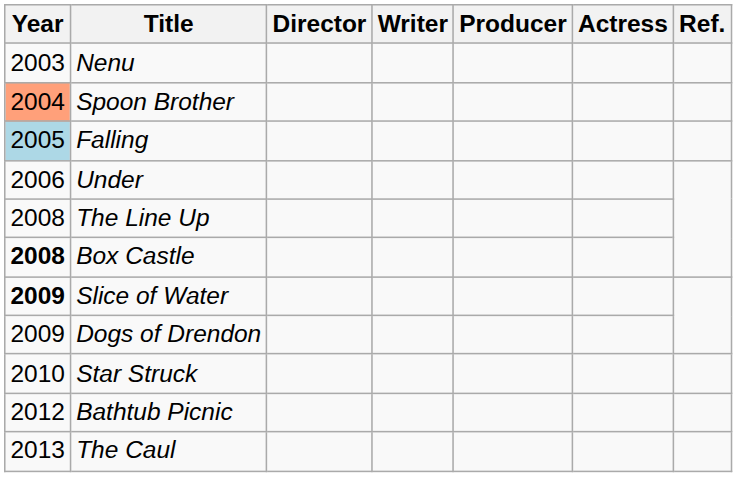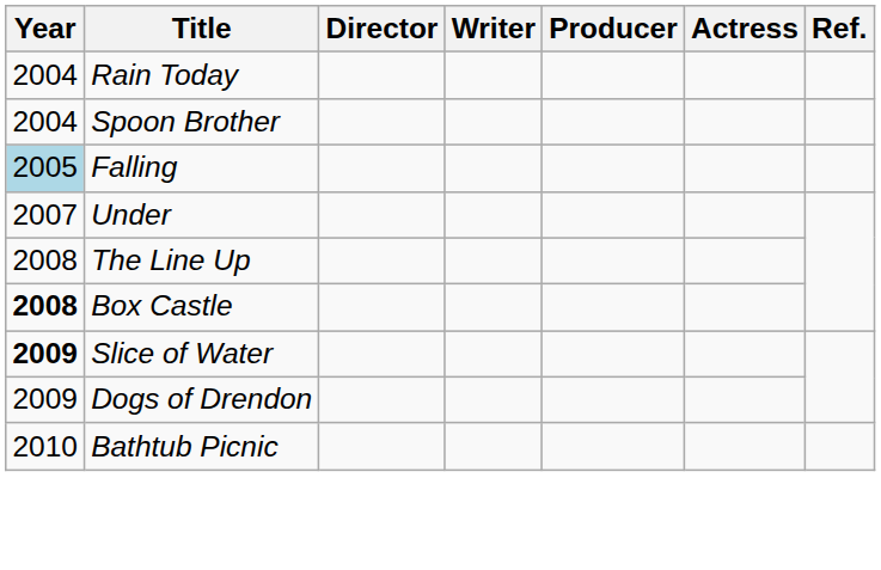 <table class="wikitable">
 <tr>
 <th>Year</th>
 <th>Title</th>
 <th>Director</th>
 <th>Writer</th>
 <th>Producer</th>
 <th>Actress</th>
 <th>Ref.</th>
 </tr>
 <tr>
-<td>2003</td>
-<td><em>Nenu</em></td>
+<td>2004</td>
+<td><em>Rain Today</em></td>
 <td></td>
 <td></td>
 <td></td>
 <td></td>
 <td></td>
 </tr>
 <tr>
-<td style="background: lightsalmon;">2004</td>
+<td>2004</td>
 <td><em>Spoon Brother</em></td>
 <td></td>
 <td></td>
 <td></td>
 <td></td>
 <td></td>
 </tr>
 <tr>
 <td style="background: lightblue;">2005</td>
 <td><em>Falling</em></td>
 <td></td>
 <td></td>
 <td></td>
 <td></td>
 <td></td>
 </tr>
 <tr>
-<td>2006</td>
+<td>2007</td>
 <td><em>Under</em></td>
 <td></td>
 <td></td>
 <td></td>
 <td></td>
 <td rowspan=3></td>
 </tr>
 <tr>
 <td>2008</td>
 <td><em>The Line Up</em></td>
 <td></td>
 <td></td>
 <td></td>
 <td></td>
 </tr>
 <tr>
 <td><strong>2008</strong></td>
 <td><em>Box Castle</em></td>
 <td></td>
 <td></td>
 <td></td>
 <td></td>
 </tr>
 <tr>
 <td><strong>2009</strong></td>
 <td><em>Slice of Water</em></td>
 <td></td>
 <td></td>
 <td></td>
 <td></td>
 <td rowspan=2></td>
 </tr>
 <tr>
 <td>2009</td>
 <td><em>Dogs of Drendon</em></td>
 <td></td>
 <td></td>
 <td></td>
 <td></td>
 </tr>
 <tr>
 <td>2010</td>
-<td><em>Star Struck</em></td>
-<td></td>
-<td></td>
-<td></td>
-<td></td>
-<td></td>
-</tr>
-<tr>
-<td>2012</td>
 <td><em>Bathtub Picnic</em></td>
 <td></td>
 <td></td>
 <td></td>
 <td></td>
 <td></td>
 </tr>
-<tr>
-<td>2013</td>
-<td><em>The Caul</em></td>
-<td></td>
-<td></td>
-<td></td>
-<td></td>
-<td></td>
-</tr>
 </table>
